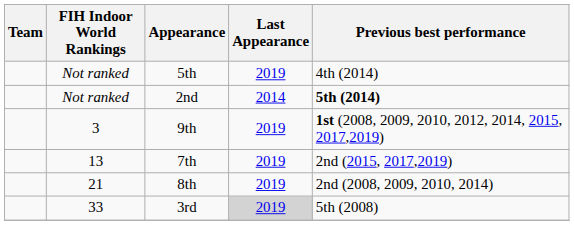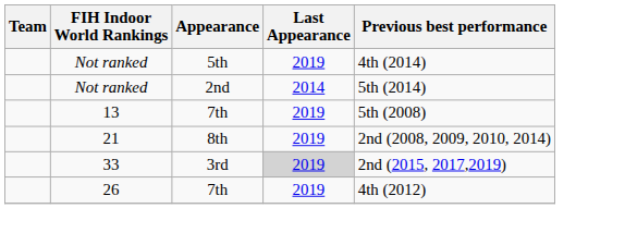 <table class="wikitable sortable">
 <tr>
 <th>Team</th>
 <th>FIH Indoor<br>World Rankings</th>
 <th>Appearance</th>
 <th>Last<br>Appearance</th>
 <th>Previous best performance</th>
 </tr>
 <tr>
 <td></td>
 <td align=center><em>Not ranked</em></td>
 <td align=center>5th</td>
 <td align=center><a href='#'>2019</a></td>
 <td>4th (2014)</td>
 </tr>
 <tr>
 <td></td>
 <td align=center><em>Not ranked</em></td>
 <td align=center>2nd</td>
 <td align=center><a href='#'>2014</a></td>
-<td><strong>5th (2014)</strong></td>
-</tr>
-<tr>
-<td></td>
-<td align=center>3</td>
-<td align=center>9th</td>
-<td align=center><a href='#'>2019</a></td>
-<td><strong>1st</strong> (2008, 2009, 2010, 2012, 2014, <a href='#'>2015</a>, <a href='#'>2017</a>,<a href='#'>2019</a>)</td>
+<td>5th (2014)</td>
 </tr>
 <tr>
 <td></td>
 <td align=center>13</td>
 <td align=center>7th</td>
 <td align=center><a href='#'>2019</a></td>
-<td>2nd (<a href='#'>2015</a>, <a href='#'>2017</a>,<a href='#'>2019</a>)</td>
+<td>5th (2008)</td>
 </tr>
 <tr>
 <td></td>
 <td align=center>21</td>
 <td align=center>8th</td>
 <td align=center><a href='#'>2019</a></td>
 <td>2nd (2008, 2009, 2010, 2014)</td>
 </tr>
 <tr>
 <td></td>
 <td align=center>33</td>
 <td align=center>3rd</td>
 <td align=center style="background: lightgrey;"><a href='#'>2019</a></td>
-<td>5th (2008)</td>
+<td>2nd (<a href='#'>2015</a>, <a href='#'>2017</a>,<a href='#'>2019</a>)</td>
+</tr>
+<tr>
+<td></td>
+<td align=center>26</td>
+<td align=center>7th</td>
+<td align=center><a href='#'>2019</a></td>
+<td>4th (2012)</td>
 </tr>
 <tr>
 </tr>
 </table>
